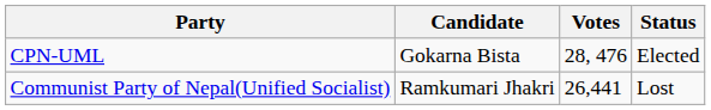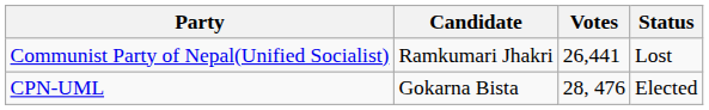 <table class="wikitable">
 <tr>
 <th>Party</th>
 <th>Candidate</th>
 <th>Votes</th>
 <th>Status</th>
 </tr>
 <tr>
+<td><a href='#'>Communist Party of Nepal(Unified Socialist)</a></td>
+<td>Ramkumari Jhakri</td>
+<td>26,441</td>
+<td>Lost</td>
+</tr>
+<tr>
 <td><a href='#'>CPN-UML</a></td>
 <td>Gokarna Bista</td>
 <td>28, 476</td>
 <td>Elected</td>
 </tr>
-<tr>
-<td><a href='#'>Communist Party of Nepal(Unified Socialist)</a></td>
-<td>Ramkumari Jhakri</td>
-<td>26,441</td>
-<td>Lost</td>
-</tr>
 </table>
